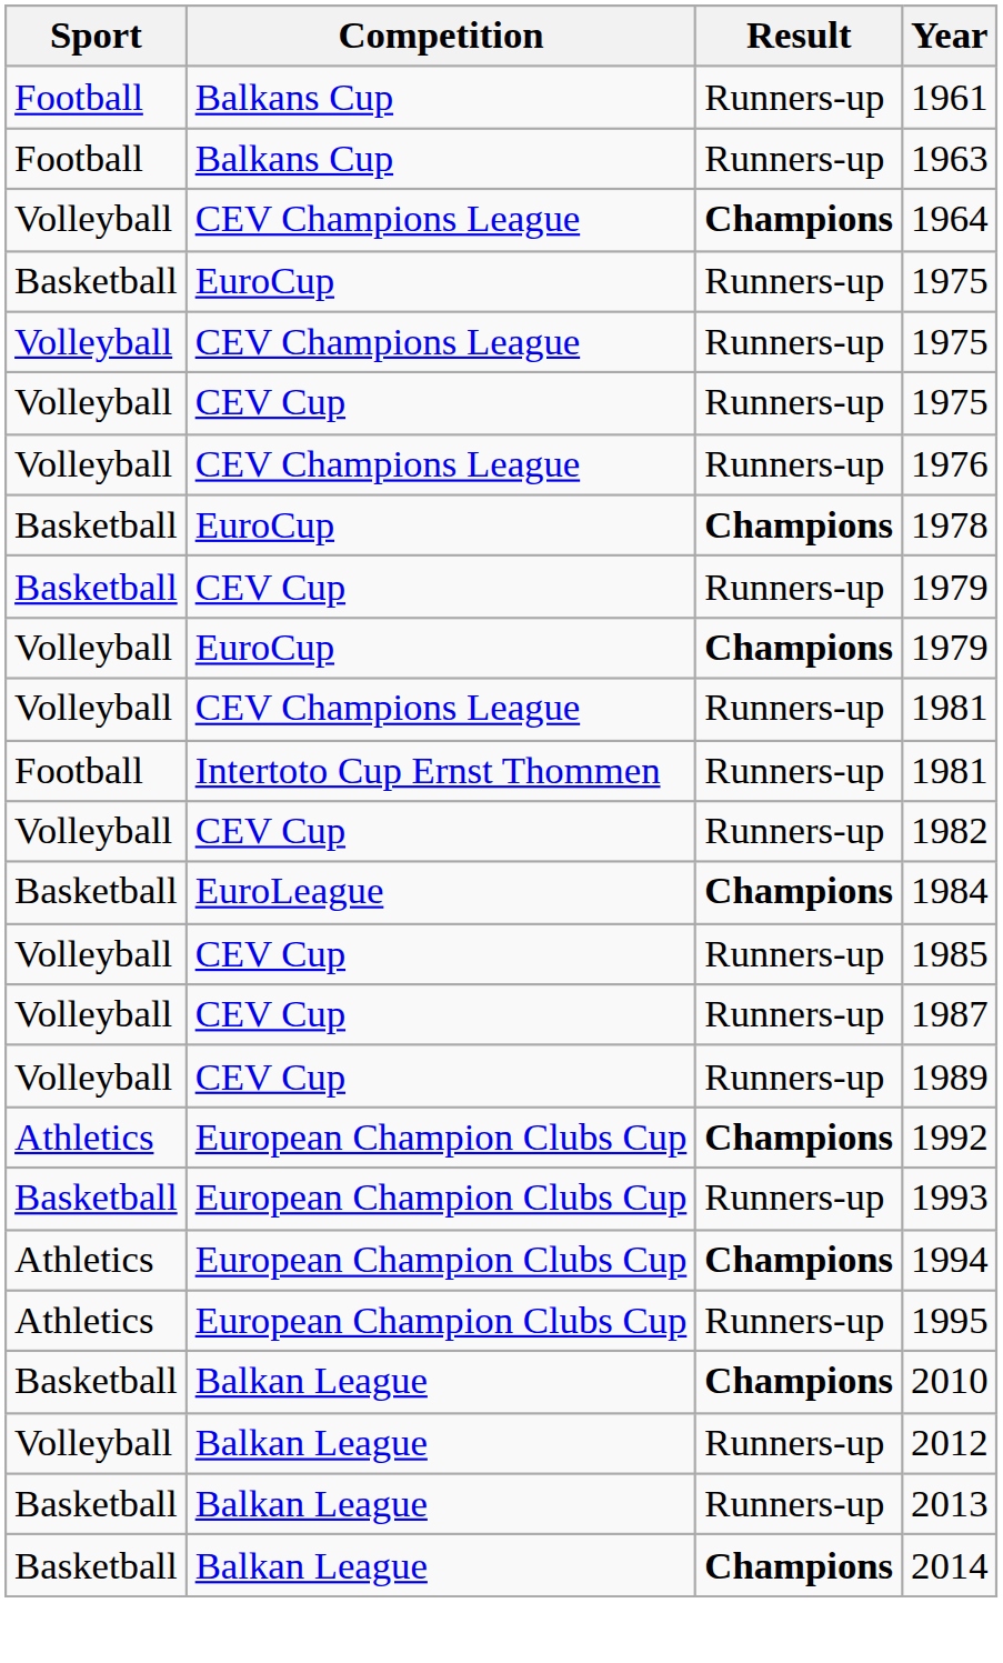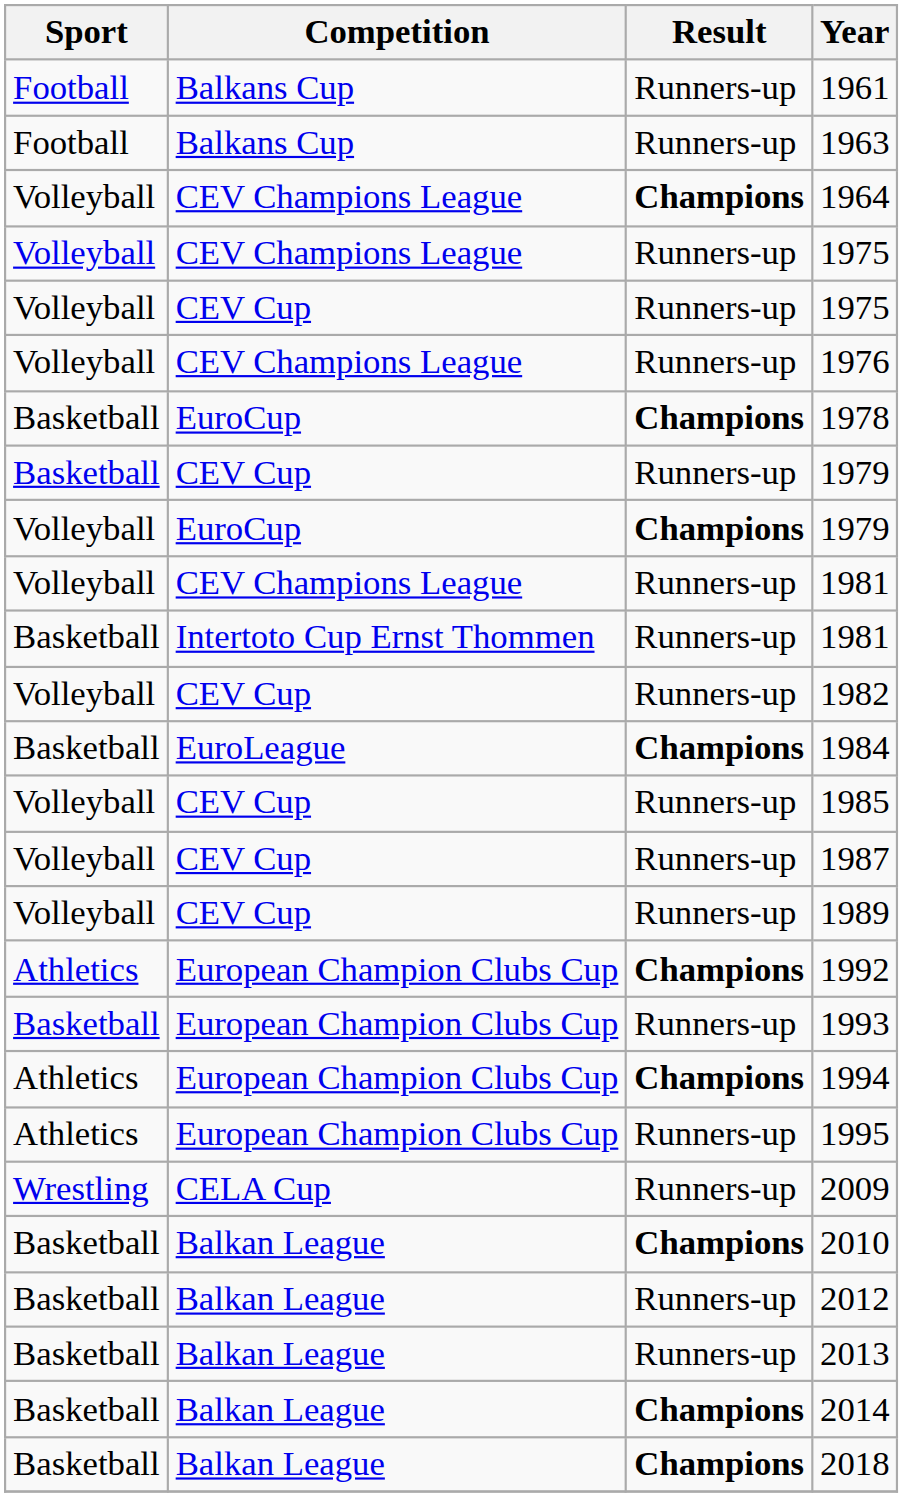 <table class="wikitable">
 <tr>
 <th>Sport</th>
 <th>Competition</th>
 <th>Result</th>
 <th>Year</th>
 </tr>
 <tr>
 <td><a href='#'>Football</a></td>
 <td><a href='#'>Balkans Cup</a></td>
 <td>Runners-up</td>
 <td>1961</td>
 </tr>
 <tr>
 <td>Football</td>
 <td><a href='#'>Balkans Cup</a></td>
 <td>Runners-up</td>
 <td>1963</td>
 </tr>
 <tr>
 <td>Volleyball</td>
 <td><a href='#'>CEV Champions League</a></td>
 <td><strong>Champions</strong></td>
 <td>1964</td>
-</tr>
-<tr>
-<td>Basketball</td>
-<td><a href='#'>EuroCup</a></td>
-<td>Runners-up</td>
-<td>1975</td>
 </tr>
 <tr>
 <td><a href='#'>Volleyball</a></td>
 <td><a href='#'>CEV Champions League</a></td>
 <td>Runners-up</td>
 <td>1975</td>
 </tr>
 <tr>
 <td>Volleyball</td>
 <td><a href='#'>CEV Cup</a></td>
 <td>Runners-up</td>
 <td>1975</td>
 </tr>
 <tr>
 <td>Volleyball</td>
 <td><a href='#'>CEV Champions League</a></td>
 <td>Runners-up</td>
 <td>1976</td>
 </tr>
 <tr>
 <td>Basketball</td>
 <td><a href='#'>EuroCup</a></td>
 <td><strong>Champions</strong></td>
 <td>1978</td>
 </tr>
 <tr>
 <td><a href='#'>Basketball</a></td>
 <td><a href='#'>CEV Cup</a></td>
 <td>Runners-up</td>
 <td>1979</td>
 </tr>
 <tr>
 <td>Volleyball</td>
 <td><a href='#'>EuroCup</a></td>
 <td><strong>Champions</strong></td>
 <td>1979</td>
 </tr>
 <tr>
 <td>Volleyball</td>
 <td><a href='#'>CEV Champions League</a></td>
 <td>Runners-up</td>
 <td>1981</td>
 </tr>
 <tr>
-<td>Football</td>
+<td>Basketball</td>
 <td><a href='#'>Intertoto Cup Ernst Thommen</a></td>
 <td>Runners-up</td>
 <td>1981</td>
 </tr>
 <tr>
 <td>Volleyball</td>
 <td><a href='#'>CEV Cup</a></td>
 <td>Runners-up</td>
 <td>1982</td>
 </tr>
 <tr>
 <td>Basketball</td>
 <td><a href='#'>EuroLeague</a></td>
 <td><strong>Champions</strong></td>
 <td>1984</td>
 </tr>
 <tr>
 <td>Volleyball</td>
 <td><a href='#'>CEV Cup</a></td>
 <td>Runners-up</td>
 <td>1985</td>
 </tr>
 <tr>
 <td>Volleyball</td>
 <td><a href='#'>CEV Cup</a></td>
 <td>Runners-up</td>
 <td>1987</td>
 </tr>
 <tr>
 <td>Volleyball</td>
 <td><a href='#'>CEV Cup</a></td>
 <td>Runners-up</td>
 <td>1989</td>
 </tr>
 <tr>
 <td><a href='#'>Athletics</a></td>
 <td><a href='#'>European Champion Clubs Cup</a></td>
 <td><strong>Champions</strong></td>
 <td>1992</td>
 </tr>
 <tr>
 <td><a href='#'>Basketball</a></td>
 <td><a href='#'>European Champion Clubs Cup</a></td>
 <td>Runners-up</td>
 <td>1993</td>
 </tr>
 <tr>
 <td>Athletics</td>
 <td><a href='#'>European Champion Clubs Cup</a></td>
 <td><strong>Champions</strong></td>
 <td>1994</td>
 </tr>
 <tr>
 <td>Athletics</td>
 <td><a href='#'>European Champion Clubs Cup</a></td>
 <td>Runners-up</td>
 <td>1995</td>
 </tr>
 <tr>
+<td><a href='#'>Wrestling</a></td>
+<td><a href='#'>CELA Cup</a></td>
+<td>Runners-up</td>
+<td>2009</td>
+</tr>
+<tr>
 <td>Basketball</td>
 <td><a href='#'>Balkan League</a></td>
 <td><strong>Champions</strong></td>
 <td>2010</td>
 </tr>
 <tr>
-<td>Volleyball</td>
+<td>Basketball</td>
 <td><a href='#'>Balkan League</a></td>
 <td>Runners-up</td>
 <td>2012</td>
 </tr>
 <tr>
 <td>Basketball</td>
 <td><a href='#'>Balkan League</a></td>
 <td>Runners-up</td>
 <td>2013</td>
 </tr>
 <tr>
 <td>Basketball</td>
 <td><a href='#'>Balkan League</a></td>
 <td><strong>Champions</strong></td>
 <td>2014</td>
 </tr>
 <tr>
+<td>Basketball</td>
+<td><a href='#'>Balkan League</a></td>
+<td><strong>Champions</strong></td>
+<td>2018</td>
+</tr>
+<tr>
 </tr>
 </table>
